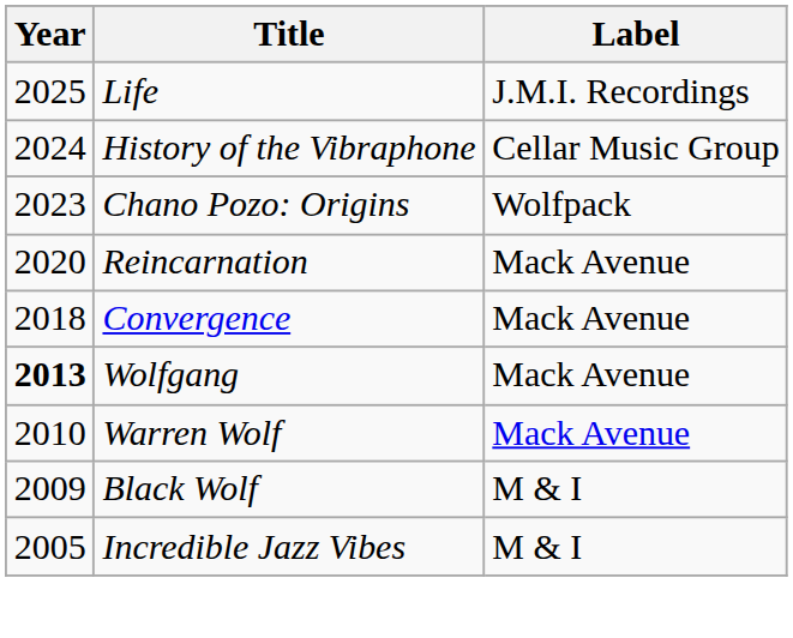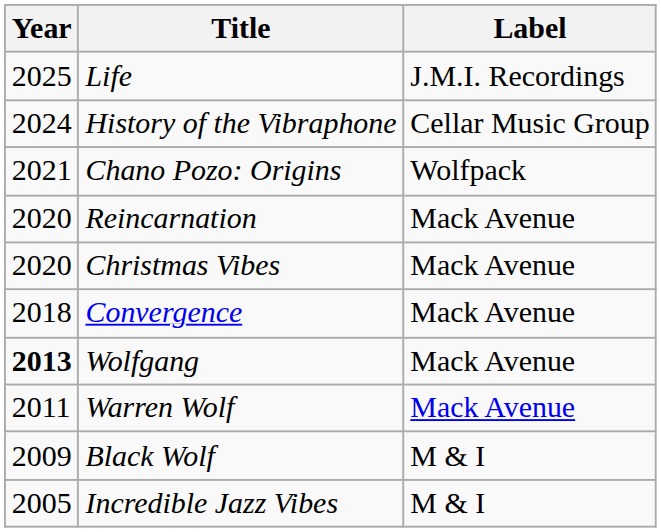 <table class="wikitable sortable">
 <tr>
 <th>Year</th>
 <th>Title</th>
 <th>Label</th>
 </tr>
 <tr>
 <td>2025</td>
 <td><em>Life</em></td>
 <td>J.M.I. Recordings</td>
 </tr>
 <tr>
 <td>2024</td>
 <td><em>History of the Vibraphone</em></td>
 <td>Cellar Music Group</td>
 </tr>
 <tr>
-<td>2023</td>
+<td>2021</td>
 <td><em>Chano Pozo: Origins</em></td>
 <td>Wolfpack</td>
 </tr>
 <tr>
 <td>2020</td>
 <td><em>Reincarnation</em></td>
+<td>Mack Avenue</td>
+</tr>
+<tr>
+<td>2020</td>
+<td><em>Christmas Vibes</em></td>
 <td>Mack Avenue</td>
 </tr>
 <tr>
 <td>2018</td>
 <td><em><a href='#'>Convergence</a></em></td>
 <td>Mack Avenue</td>
 </tr>
 <tr>
 <td><strong>2013</strong></td>
 <td><em>Wolfgang</em></td>
 <td>Mack Avenue</td>
 </tr>
 <tr>
-<td>2010</td>
+<td>2011</td>
 <td><em>Warren Wolf</em></td>
 <td><a href='#'>Mack Avenue</a></td>
 </tr>
 <tr>
 <td>2009</td>
 <td><em>Black Wolf</em></td>
 <td>M & I</td>
 </tr>
 <tr>
 <td>2005</td>
 <td><em>Incredible Jazz Vibes</em></td>
 <td>M & I</td>
 </tr>
 </table>
